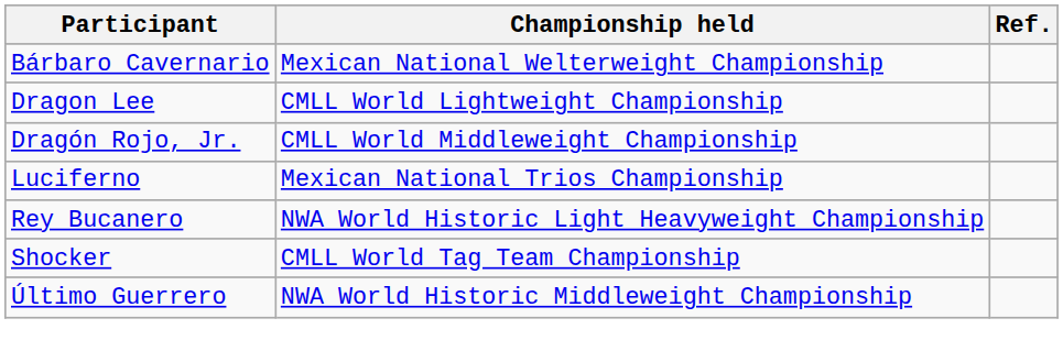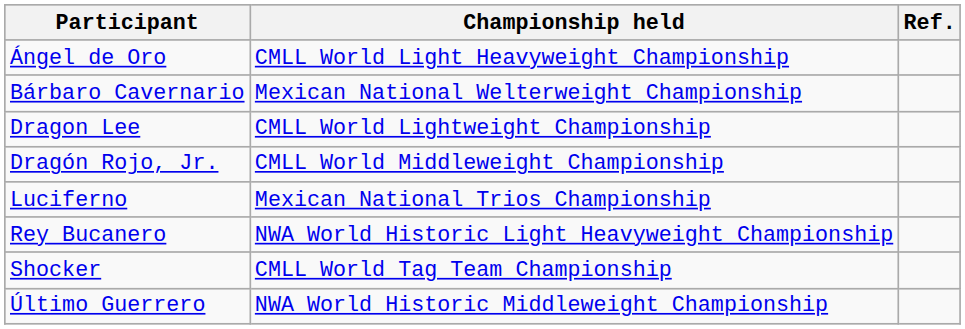 <table class="wikitable sortable">
 <tr>
 <th><strong>Participant</strong></th>
 <th><strong>Championship held</strong></th>
 <th><strong>Ref.<em></th>
+</tr>
+<tr>
+<td><a href='#'>Ángel de Oro</a></td>
+<td><a href='#'>CMLL World Light Heavyweight Championship</a></td>
+<td></td>
 </tr>
 <tr>
 <td><a href='#'>Bárbaro Cavernario</a></td>
 <td><a href='#'>Mexican National Welterweight Championship</a></td>
 <td></td>
 </tr>
 <tr>
 <td><a href='#'>Dragon Lee</a></td>
 <td><a href='#'>CMLL World Lightweight Championship</a></td>
 <td></td>
 </tr>
 <tr>
 <td><a href='#'>Dragón Rojo, Jr.</a></td>
 <td><a href='#'>CMLL World Middleweight Championship</a></td>
 <td></td>
 </tr>
 <tr>
 <td><a href='#'>Luciferno</a></td>
 <td><a href='#'>Mexican National Trios Championship</a></td>
 <td></td>
 </tr>
 <tr>
 <td><a href='#'>Rey Bucanero</a></td>
 <td><a href='#'>NWA World Historic Light Heavyweight Championship</a></td>
 <td></td>
 </tr>
 <tr>
 <td><a href='#'>Shocker</a></td>
 <td><a href='#'>CMLL World Tag Team Championship</a></td>
 <td></td>
 </tr>
 <tr>
 <td><a href='#'>Último Guerrero</a></td>
 <td><a href='#'>NWA World Historic Middleweight Championship</a></td>
 <td></td>
 </tr>
 </table>
